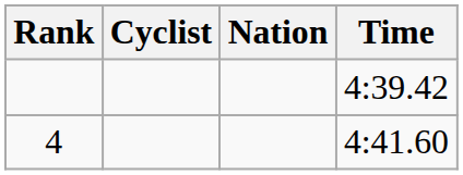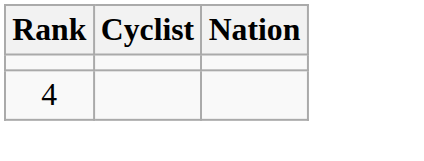 <table class="wikitable sortable" style=text-align:center>
 <tr>
 <th>Rank</th>
 <th>Cyclist</th>
 <th>Nation</th>
-<th>Time</th>
 </tr>
 <tr>
 <td></td>
 <td align=left></td>
 <td align=left></td>
-<td>4:39.42</td>
 </tr>
 <tr>
 <td>4</td>
 <td align=left></td>
 <td align=left></td>
-<td>4:41.60</td>
 </tr>
 </table>
